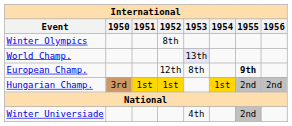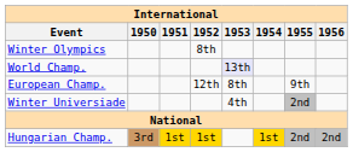 <table class="wikitable" style="text-align:center">
 <tr>
 <th style="background-color: #ffdead; " colspan=8 align=center>International</th>
 </tr>
 <tr>
 <th>Event</th>
 <th>1950</th>
 <th>1951</th>
 <th>1952</th>
 <th>1953</th>
 <th>1954</th>
 <th>1955</th>
 <th>1956</th>
 </tr>
 <tr>
 <td align=left><a href='#'>Winter Olympics</a></td>
 <td></td>
 <td></td>
 <td>8th</td>
 <td></td>
 <td></td>
 <td></td>
 <td></td>
 </tr>
 <tr>
 <td align=left><a href='#'>World Champ.</a></td>
 <td></td>
 <td></td>
 <td></td>
 <td style="background: lavender;">13th</td>
 <td></td>
 <td></td>
 <td></td>
 </tr>
 <tr>
 <td align=left><a href='#'>European Champ.</a></td>
 <td></td>
 <td></td>
 <td>12th</td>
 <td>8th</td>
 <td></td>
-<td><strong>9th</strong></td>
+<td>9th</td>
 <td></td>
+</tr>
+<tr>
+<td align=left><a href='#'>Winter Universiade</a></td>
+<td></td>
+<td></td>
+<td></td>
+<td>4th</td>
+<td></td>
+<td bgcolor=silver>2nd</td>
+<td></td>
+</tr>
+<tr>
+<th style="background-color: #ffdead; " colspan=8 align=center>National</th>
 </tr>
 <tr>
 <td align=left><a href='#'>Hungarian Champ.</a></td>
 <td bgcolor=cc9966>3rd</td>
 <td bgcolor=gold>1st</td>
 <td bgcolor=gold>1st</td>
 <td></td>
 <td bgcolor=gold>1st</td>
 <td bgcolor=silver>2nd</td>
 <td bgcolor=silver>2nd</td>
 </tr>
-<tr>
-<th style="background-color: #ffdead; " colspan=8 align=center>National</th>
-</tr>
-<tr>
-<td align=left><a href='#'>Winter Universiade</a></td>
-<td></td>
-<td></td>
-<td></td>
-<td>4th</td>
-<td></td>
-<td bgcolor=silver>2nd</td>
-<td></td>
-</tr>
 </table>
